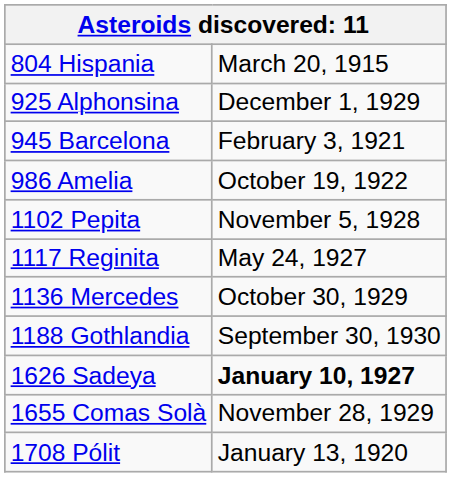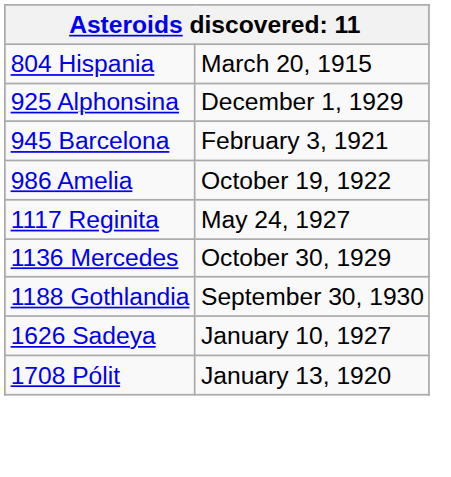 <table class="wikitable collapsible floatright" style="font-size: 0.9em;">
 <tr>
 <th colspan="2" style="white-space: nowrap;"><a href='#'>Asteroids</a> discovered: 11 </th>
 </tr>
 <tr>
 <td><a href='#'>804 Hispania</a></td>
 <td>March 20, 1915</td>
 </tr>
 <tr>
 <td><a href='#'>925 Alphonsina</a></td>
 <td>December 1, 1929</td>
 </tr>
 <tr>
 <td><a href='#'>945 Barcelona</a></td>
 <td>February 3, 1921</td>
 </tr>
 <tr>
 <td><a href='#'>986 Amelia</a></td>
 <td>October 19, 1922</td>
 </tr>
 <tr>
-<td><a href='#'>1102 Pepita</a></td>
-<td>November 5, 1928</td>
-</tr>
-<tr>
 <td><a href='#'>1117 Reginita</a></td>
 <td>May 24, 1927</td>
 </tr>
 <tr>
 <td><a href='#'>1136 Mercedes</a></td>
 <td>October 30, 1929</td>
 </tr>
 <tr>
 <td><a href='#'>1188 Gothlandia</a></td>
 <td>September 30, 1930</td>
 </tr>
 <tr>
 <td><a href='#'>1626 Sadeya</a></td>
-<td><strong>January 10, 1927</strong></td>
-</tr>
-<tr>
-<td><a href='#'>1655 Comas Solà</a></td>
-<td>November 28, 1929</td>
+<td>January 10, 1927</td>
 </tr>
 <tr>
 <td><a href='#'>1708 Pólit</a></td>
 <td>January 13, 1920</td>
 </tr>
 </table>
